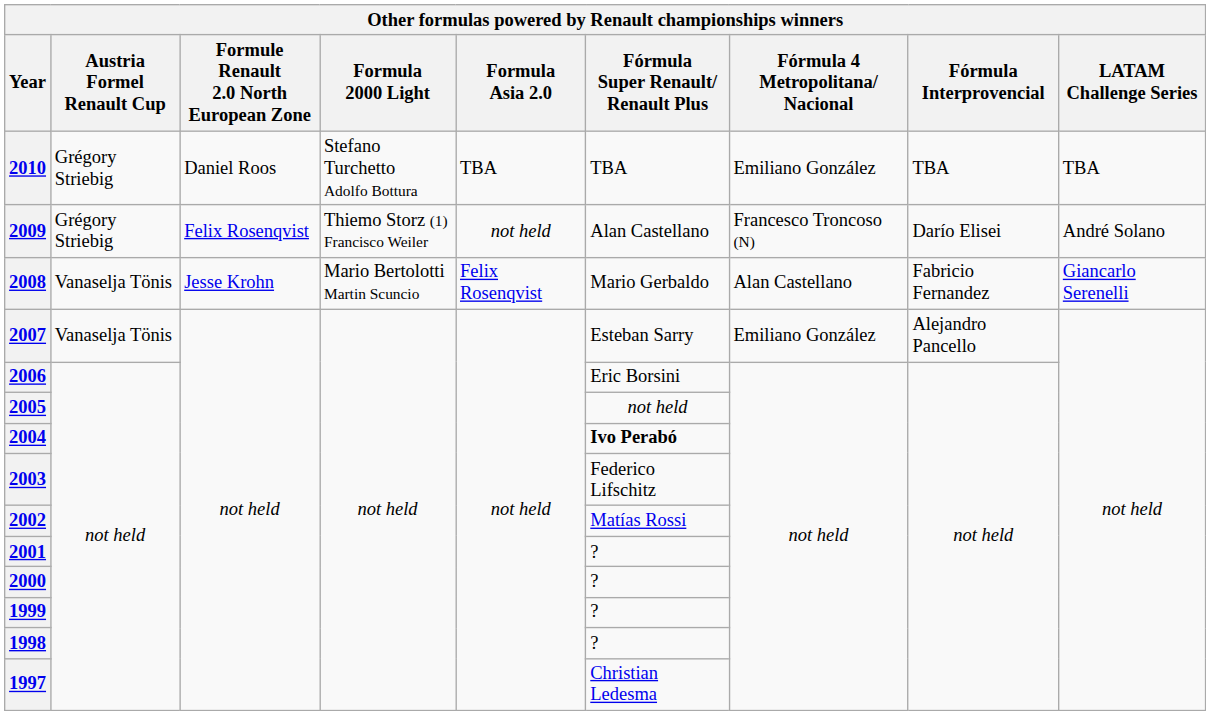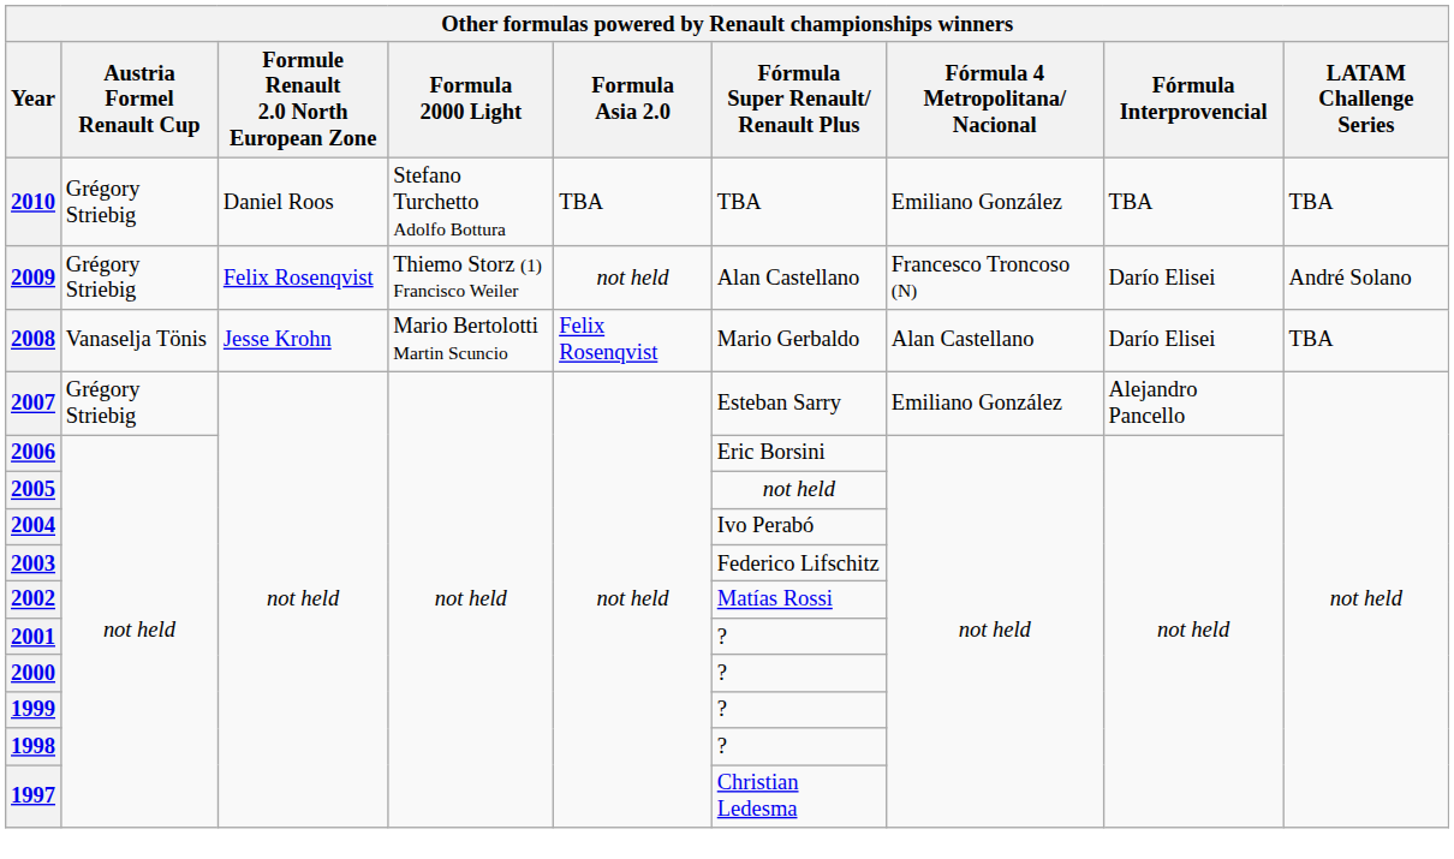 <table class="wikitable collapsible collapsed" style="font-size:85%; width:100%">
 <tr>
 <th colspan=11>Other formulas powered by Renault championships winners</th>
 </tr>
 <tr>
 <th>Year</th>
 <th> Austria<br>Formel<br>Renault Cup</th>
 <th>Formule Renault<br>2.0 North<br>European Zone</th>
 <th> Formula<br>2000 Light</th>
 <th>Formula<br>Asia 2.0</th>
 <th> Fórmula<br>Super Renault/<br>Renault Plus</th>
 <th> Fórmula 4<br>Metropolitana/<br>Nacional</th>
 <th> Fórmula<br>Interprovencial</th>
 <th> LATAM<br>Challenge Series</th>
 </tr>
 <tr>
 <th><a href='#'>2010</a></th>
 <td> Grégory Striebig</td>
 <td> Daniel Roos</td>
 <td> Stefano Turchetto<br><small> Adolfo Bottura</small></td>
 <td> TBA</td>
 <td> TBA</td>
 <td> Emiliano González</td>
 <td> TBA</td>
 <td> TBA</td>
 </tr>
 <tr>
 <th><a href='#'>2009</a></th>
 <td> Grégory Striebig</td>
 <td> <a href='#'>Felix Rosenqvist</a></td>
 <td> Thiemo Storz <small>(1)<br> Francisco Weiler</small></td>
 <td align=center><em>not held</em></td>
 <td> Alan Castellano</td>
 <td> Francesco Troncoso <small>(N)</small></td>
 <td> Darío Elisei</td>
 <td> André Solano</td>
 </tr>
 <tr>
 <th><a href='#'>2008</a></th>
 <td> Vanaselja Tönis</td>
 <td> <a href='#'>Jesse Krohn</a></td>
 <td> Mario Bertolotti<br><small> Martin Scuncio</small></td>
 <td> <a href='#'>Felix Rosenqvist</a></td>
 <td> Mario Gerbaldo</td>
 <td> Alan Castellano</td>
-<td> Fabricio Fernandez</td>
-<td> <a href='#'>Giancarlo Serenelli</a></td>
+<td> Darío Elisei</td>
+<td> TBA</td>
 </tr>
 <tr>
 <th><a href='#'>2007</a></th>
-<td> Vanaselja Tönis</td>
+<td> Grégory Striebig</td>
 <td rowspan=11 align=center><em>not held</em></td>
 <td rowspan=11 align=center><em>not held</em></td>
 <td rowspan=11 align=center><em>not held</em></td>
 <td> Esteban Sarry</td>
 <td> Emiliano González</td>
 <td> Alejandro Pancello</td>
 <td rowspan=11 align=center><em>not held</em></td>
 </tr>
 <tr>
 <th><a href='#'>2006</a></th>
 <td rowspan=10 align=center><em>not held</em></td>
 <td> Eric Borsini</td>
 <td rowspan=10 align=center><em>not held</em></td>
 <td rowspan=10 align=center><em>not held</em></td>
 </tr>
 <tr>
 <th><a href='#'>2005</a></th>
 <td align=center><em>not held</em></td>
 </tr>
 <tr>
 <th><a href='#'>2004</a></th>
-<td><strong> Ivo Perabó</strong></td>
+<td> Ivo Perabó</td>
 </tr>
 <tr>
 <th><a href='#'>2003</a></th>
 <td> Federico Lifschitz</td>
 </tr>
 <tr>
 <th><a href='#'>2002</a></th>
 <td> <a href='#'>Matías Rossi</a></td>
 </tr>
 <tr>
 <th><a href='#'>2001</a></th>
 <td>?</td>
 </tr>
 <tr>
 <th><a href='#'>2000</a></th>
 <td>?</td>
 </tr>
 <tr>
 <th><a href='#'>1999</a></th>
 <td>?</td>
 </tr>
 <tr>
 <th><a href='#'>1998</a></th>
 <td>?</td>
 </tr>
 <tr>
 <th><a href='#'>1997</a></th>
 <td> <a href='#'>Christian Ledesma</a></td>
 </tr>
 </table>
